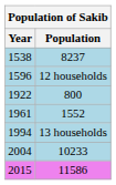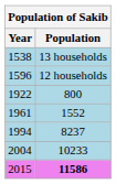 <table class="wikitable" style="float:right; margin-left:15px;">
 <tr>
 <td colspan="14" style="text-align:center; background:#f4f4f4;" height=24px><strong>Population of Sakib</strong></td>
 </tr>
 <tr>
 <th>Year</th>
 <th>Population</th>
 </tr>
 <tr style="background:#add8e6;">
 <td>1538</td>
-<td style="text-align:center;">8237</td>
+<td style="text-align:center;">13 households</td>
 </tr>
 <tr style="background:#add8e6;">
 <td>1596</td>
 <td style="text-align:center;">12 households</td>
 </tr>
 <tr style="background:#add8e6;">
 <td>1922</td>
 <td style="text-align:center;">800</td>
 </tr>
 <tr style="background:#add8e6;">
 <td>1961</td>
 <td style="text-align:center;">1552</td>
 </tr>
 <tr style="background:#add8e6;">
 <td>1994</td>
-<td style="text-align:center;">13 households</td>
+<td style="text-align:center;">8237</td>
 </tr>
 <tr style="background:#add8e6">
 <td>2004</td>
 <td style="text-align:center;">10233</td>
 </tr>
 <tr style="background:violet">
 <td>2015</td>
-<td style="text-align:center;">11586</td>
+<td style="text-align:center;"><strong>11586</strong></td>
 </tr>
 </table>
